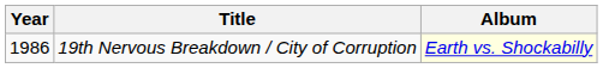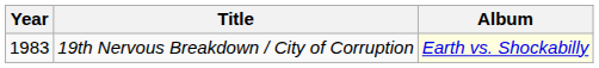 <table class="wikitable" border="1">
 <tr>
 <th>Year</th>
 <th>Title</th>
 <th>Album</th>
 </tr>
 <tr>
-<td>1986</td>
+<td>1983</td>
 <td><em>19th Nervous Breakdown / City of Corruption</em></td>
 <td style="background: lightyellow;"><em><a href='#'>Earth vs. Shockabilly</a></em></td>
 </tr>
 </table>
